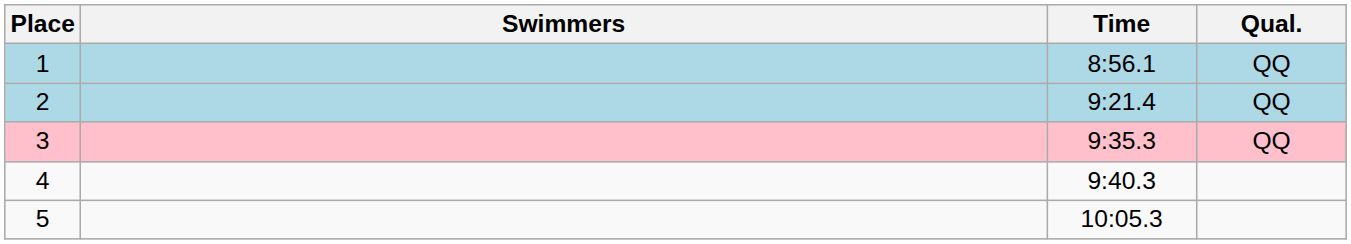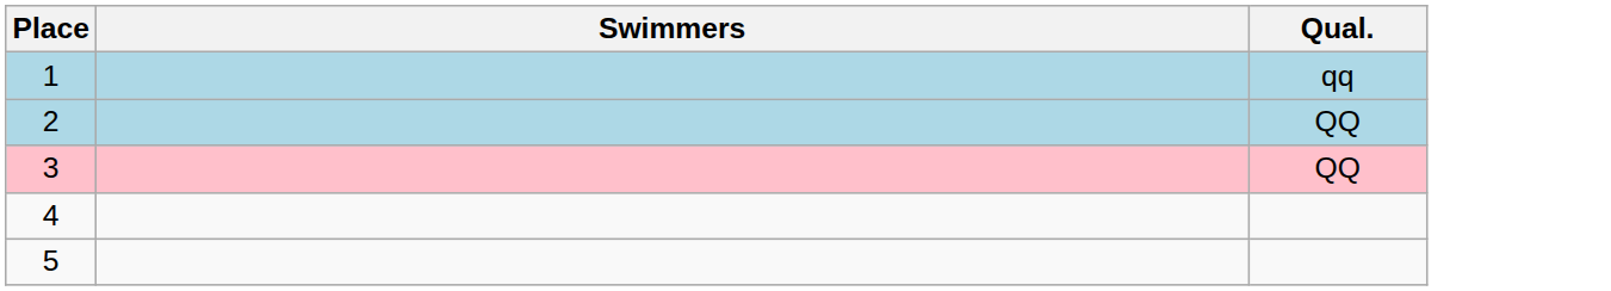 <table class=wikitable style="text-align:center">
 <tr>
 <th>Place</th>
 <th width=620>Swimmers</th>
-<th width=90>Time</th>
 <th width=90>Qual.</th>
 </tr>
 <tr bgcolor=lightblue>
 <td>1</td>
 <td align=left></td>
-<td>8:56.1</td>
-<td>QQ</td>
+<td>qq</td>
 </tr>
 <tr bgcolor=lightblue>
 <td>2</td>
 <td align=left></td>
-<td>9:21.4</td>
 <td>QQ</td>
 </tr>
 <tr bgcolor=pink>
 <td>3</td>
 <td align=left></td>
-<td>9:35.3</td>
 <td>QQ</td>
 </tr>
 <tr>
 <td>4</td>
 <td align=left></td>
-<td>9:40.3</td>
 <td></td>
 </tr>
 <tr>
 <td>5</td>
 <td align=left></td>
-<td>10:05.3</td>
 <td></td>
 </tr>
 </table>
